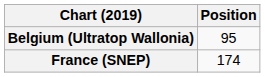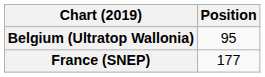 <table class="wikitable sortable plainrowheaders" style="text-align:center">
 <tr>
 <th scope="col">Chart (2019)</th>
 <th scope="col">Position</th>
 </tr>
 <tr>
 <th scope="row">Belgium (Ultratop Wallonia)</th>
 <td>95</td>
 </tr>
 <tr>
 <th scope="row">France (SNEP)</th>
-<td>174</td>
+<td>177</td>
 </tr>
 </table>
